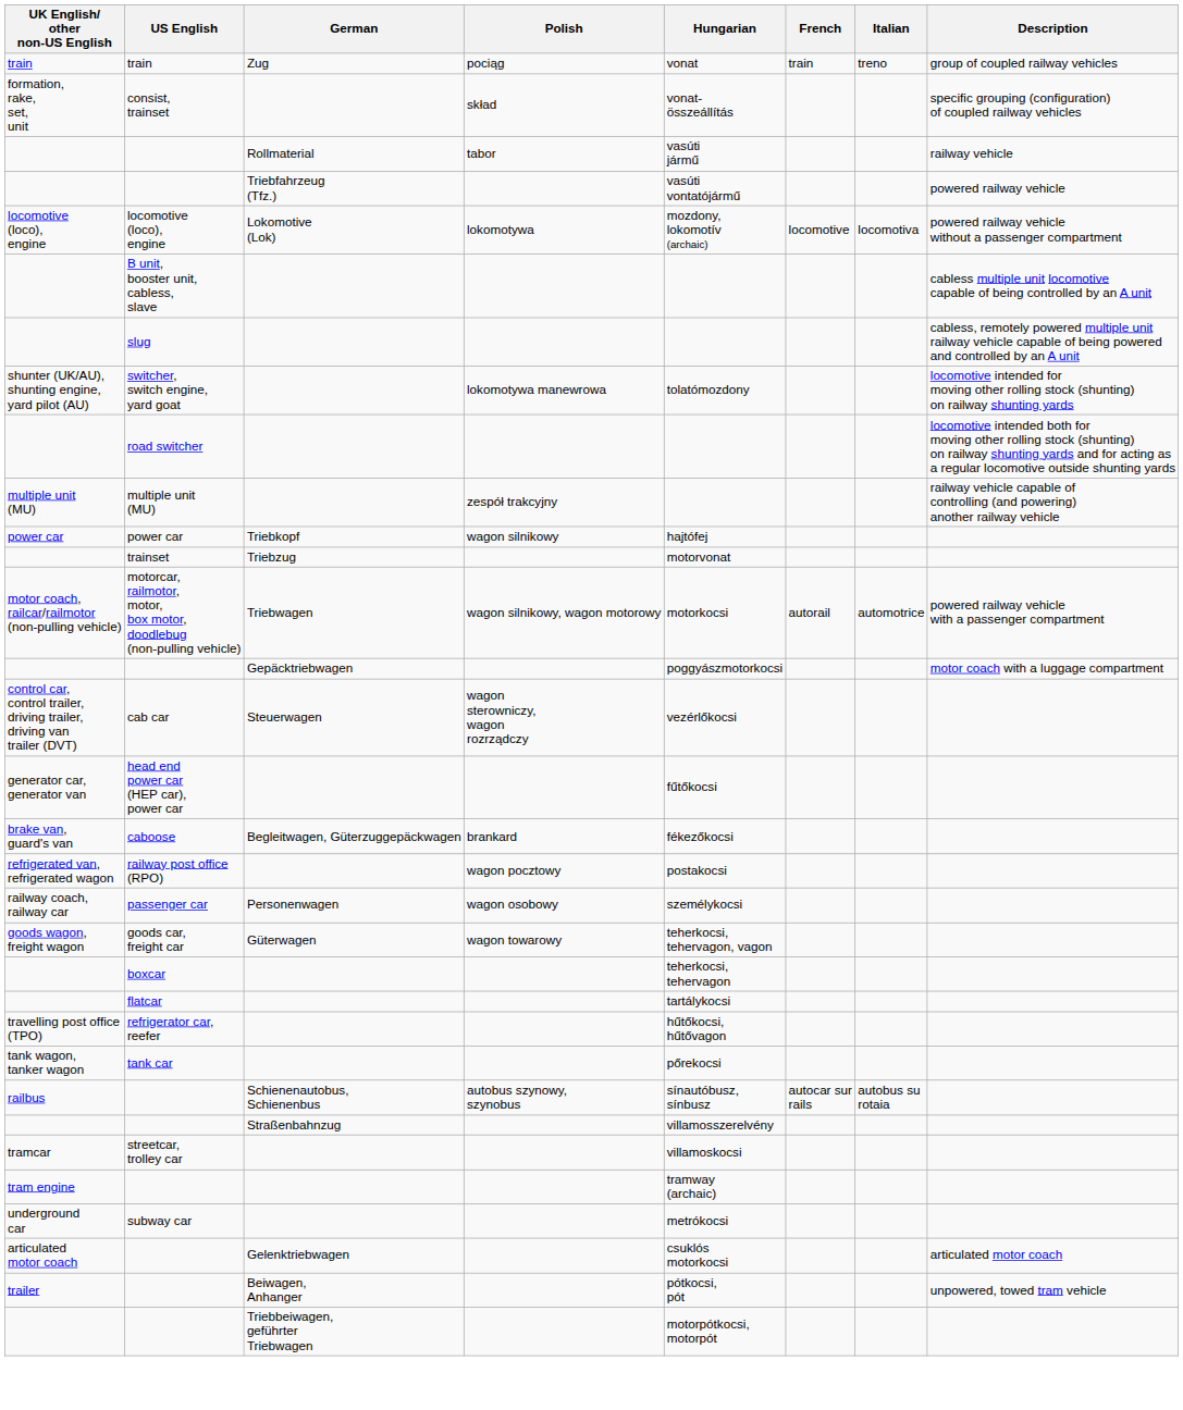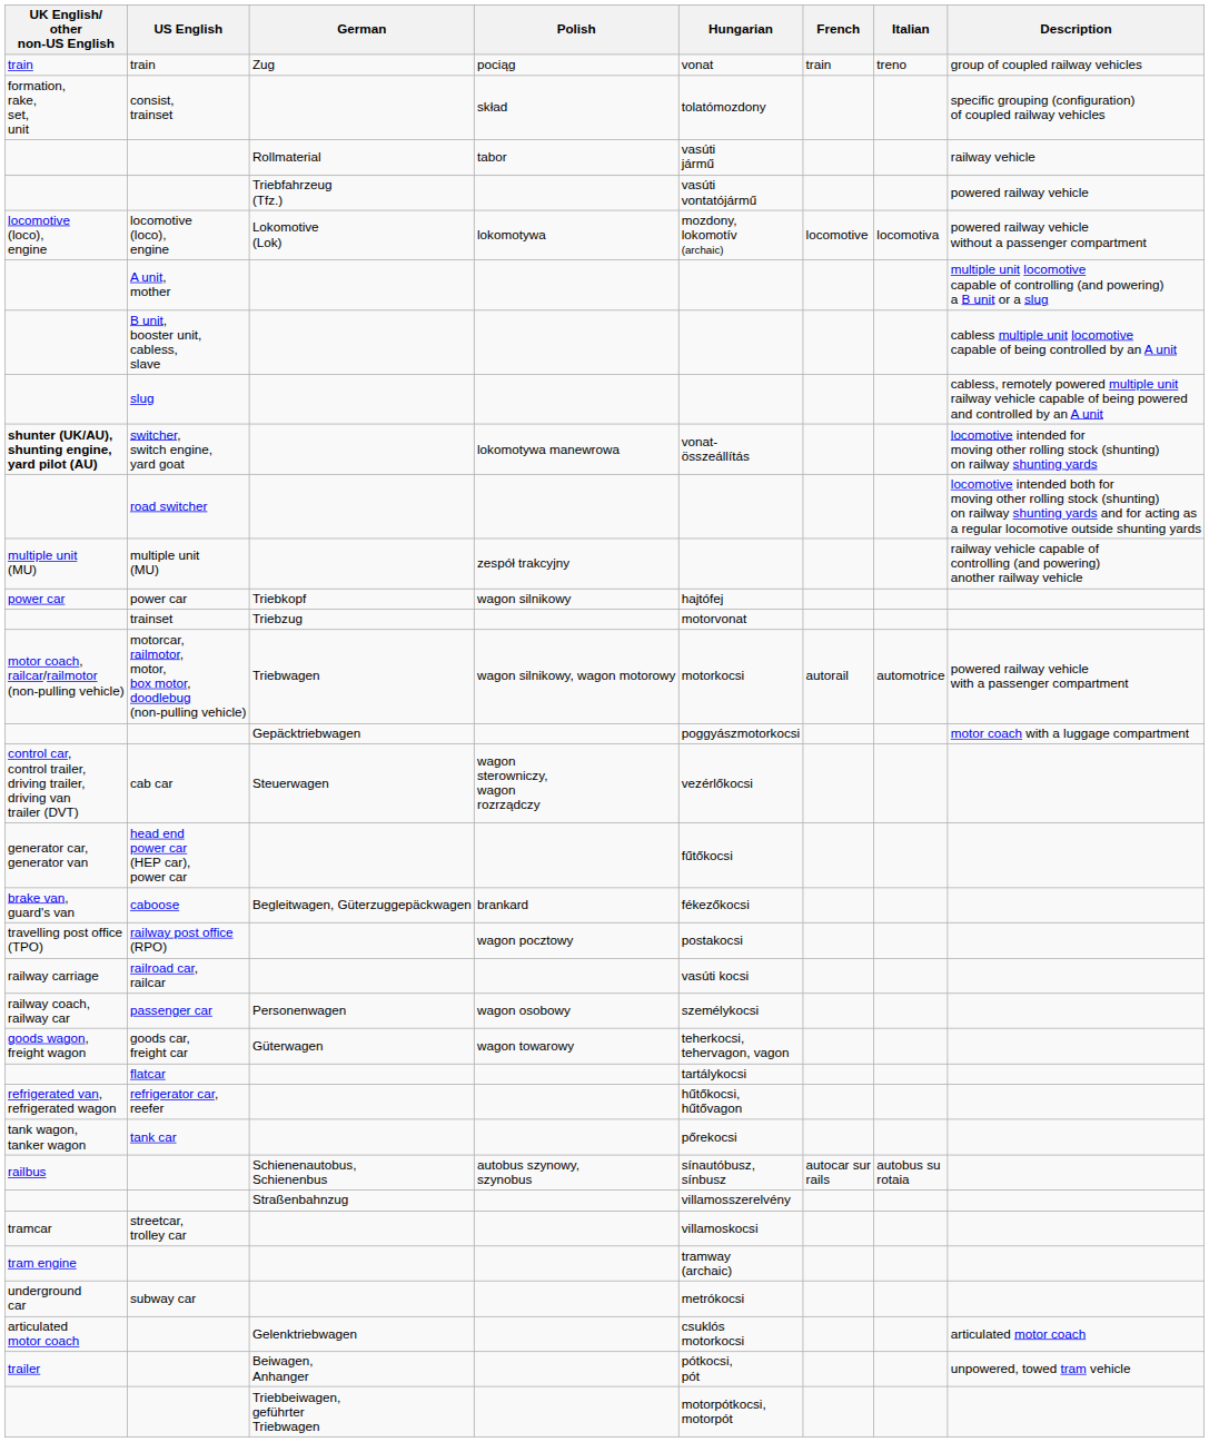 <table class="wikitable sortable">
 <tr>
 <th>UK English/<br>other<br>non-US English</th>
 <th>US English</th>
 <th>German</th>
 <th>Polish</th>
 <th>Hungarian</th>
 <th>French</th>
 <th>Italian</th>
 <th>Description</th>
 </tr>
 <tr>
 <td><a href='#'>train</a></td>
 <td>train</td>
 <td>Zug</td>
 <td>pociąg</td>
 <td>vonat</td>
 <td>train</td>
 <td>treno</td>
 <td>group of coupled railway vehicles</td>
 </tr>
 <tr>
 <td>formation,<br>rake,<br>set,<br>unit</td>
 <td>consist,<br>trainset</td>
 <td></td>
 <td>skład</td>
-<td>vonat-<br>összeállítás</td>
+<td>tolatómozdony</td>
 <td></td>
 <td></td>
 <td>specific grouping (configuration)<br>of coupled railway vehicles</td>
 </tr>
 <tr>
 <td></td>
 <td></td>
 <td>Rollmaterial</td>
 <td>tabor</td>
 <td>vasúti<br>jármű</td>
 <td></td>
 <td></td>
 <td>railway vehicle</td>
 </tr>
 <tr>
 <td></td>
 <td></td>
 <td>Triebfahrzeug<br>(Tfz.)</td>
 <td></td>
 <td>vasúti<br>vontatójármű</td>
 <td></td>
 <td></td>
 <td>powered railway vehicle</td>
 </tr>
 <tr>
 <td><a href='#'>locomotive</a><br>(loco),<br>engine</td>
 <td>locomotive<br>(loco),<br>engine</td>
 <td>Lokomotive<br>(Lok)</td>
 <td>lokomotywa</td>
 <td>mozdony,<br>lokomotív<br><small>(archaic)</small></td>
 <td>locomotive</td>
 <td>locomotiva</td>
 <td>powered railway vehicle<br>without a passenger compartment</td>
 </tr>
 <tr>
 <td></td>
+<td><a href='#'>A unit</a>,<br>mother</td>
+<td></td>
+<td></td>
+<td></td>
+<td></td>
+<td></td>
+<td><a href='#'>multiple unit</a> <a href='#'>locomotive</a><br>capable of controlling (and powering)<br>a <a href='#'>B unit</a> or a <a href='#'>slug</a></td>
+</tr>
+<tr>
+<td></td>
 <td><a href='#'>B unit</a>,<br>booster unit,<br>cabless,<br>slave</td>
 <td></td>
 <td></td>
 <td></td>
 <td></td>
 <td></td>
 <td>cabless <a href='#'>multiple unit</a> <a href='#'>locomotive</a><br>capable of being controlled by an <a href='#'>A unit</a></td>
 </tr>
 <tr>
 <td></td>
 <td><a href='#'>slug</a></td>
 <td></td>
 <td></td>
 <td></td>
 <td></td>
 <td></td>
 <td>cabless, remotely powered <a href='#'>multiple unit</a><br>railway vehicle capable of being powered<br>and controlled by an <a href='#'>A unit</a></td>
 </tr>
 <tr>
-<td>shunter (UK/AU),<br>shunting engine,<br>yard pilot (AU)</td>
+<td><strong>shunter (UK/AU),<br>shunting engine,<br>yard pilot (AU)</strong></td>
 <td><a href='#'>switcher</a>,<br>switch engine,<br>yard goat</td>
 <td></td>
 <td>lokomotywa manewrowa</td>
-<td>tolatómozdony</td>
+<td>vonat-<br>összeállítás</td>
 <td></td>
 <td></td>
 <td><a href='#'>locomotive</a> intended for<br>moving other rolling stock (shunting)<br>on railway <a href='#'>shunting yards</a></td>
 </tr>
 <tr>
 <td></td>
 <td><a href='#'>road switcher</a></td>
 <td></td>
 <td></td>
 <td></td>
 <td></td>
 <td></td>
 <td><a href='#'>locomotive</a> intended both for<br>moving other rolling stock (shunting)<br>on railway <a href='#'>shunting yards</a> and for acting as<br>a regular locomotive outside shunting yards</td>
 </tr>
 <tr>
 <td><a href='#'>multiple unit</a><br>(MU)</td>
 <td>multiple unit<br>(MU)</td>
 <td></td>
 <td>zespół trakcyjny</td>
 <td></td>
 <td></td>
 <td></td>
 <td>railway vehicle capable of<br>controlling (and powering)<br>another railway vehicle</td>
 </tr>
 <tr>
 <td><a href='#'>power car</a></td>
 <td>power car</td>
 <td>Triebkopf</td>
 <td>wagon silnikowy</td>
 <td>hajtófej</td>
 <td></td>
 <td></td>
 <td></td>
 </tr>
 <tr>
 <td></td>
 <td>trainset</td>
 <td>Triebzug</td>
 <td></td>
 <td>motorvonat</td>
 <td></td>
 <td></td>
 <td></td>
 </tr>
 <tr>
 <td><a href='#'>motor coach</a>,<br><a href='#'>railcar</a>/<a href='#'>railmotor</a><br>(non-pulling vehicle)</td>
 <td>motorcar,<br><a href='#'>railmotor</a>,<br>motor,<br><a href='#'>box motor</a>,<br><a href='#'>doodlebug</a><br>(non-pulling vehicle)</td>
 <td>Triebwagen</td>
 <td>wagon silnikowy, wagon motorowy</td>
 <td>motorkocsi</td>
 <td>autorail</td>
 <td>automotrice</td>
 <td>powered railway vehicle<br>with a passenger compartment</td>
 </tr>
 <tr>
 <td></td>
 <td></td>
 <td>Gepäcktriebwagen</td>
 <td></td>
 <td>poggyászmotorkocsi</td>
 <td></td>
 <td></td>
 <td><a href='#'>motor coach</a> with a luggage compartment</td>
 </tr>
 <tr>
 <td><a href='#'>control car</a>,<br>control trailer,<br>driving trailer,<br>driving van<br>trailer (DVT)</td>
 <td>cab car</td>
 <td>Steuerwagen</td>
 <td>wagon<br>sterowniczy,<br>wagon<br>rozrządczy</td>
 <td>vezérlőkocsi</td>
 <td></td>
 <td></td>
 <td></td>
 </tr>
 <tr>
 <td>generator car,<br>generator van</td>
 <td><a href='#'>head end<br>power car</a><br>(HEP car),<br>power car</td>
 <td></td>
 <td></td>
 <td>fűtőkocsi</td>
 <td></td>
 <td></td>
 <td></td>
 </tr>
 <tr>
 <td><a href='#'>brake van</a>,<br>guard's van</td>
 <td><a href='#'>caboose</a></td>
 <td>Begleitwagen, Güterzuggepäckwagen</td>
 <td>brankard</td>
 <td>fékezőkocsi</td>
 <td></td>
 <td></td>
 <td></td>
 </tr>
 <tr>
-<td><a href='#'>refrigerated van</a>,<br>refrigerated wagon</td>
+<td>travelling post office<br>(TPO)</td>
 <td><a href='#'>railway post office</a><br>(RPO)</td>
 <td></td>
 <td>wagon pocztowy</td>
 <td>postakocsi</td>
+<td></td>
+<td></td>
+<td></td>
+</tr>
+<tr>
+<td>railway carriage</td>
+<td><a href='#'>railroad car</a>,<br>railcar</td>
+<td></td>
+<td></td>
+<td>vasúti kocsi</td>
 <td></td>
 <td></td>
 <td></td>
 </tr>
 <tr>
 <td>railway coach,<br>railway car</td>
 <td><a href='#'>passenger car</a></td>
 <td>Personenwagen</td>
 <td>wagon osobowy</td>
 <td>személykocsi</td>
 <td></td>
 <td></td>
 <td></td>
 </tr>
 <tr>
 <td><a href='#'>goods wagon</a>,<br>freight wagon</td>
 <td>goods car,<br>freight car</td>
 <td>Güterwagen</td>
 <td>wagon towarowy</td>
 <td>teherkocsi,<br>tehervagon, vagon</td>
 <td></td>
 <td></td>
 <td></td>
 </tr>
 <tr>
 <td></td>
-<td><a href='#'>boxcar</a></td>
-<td></td>
-<td></td>
-<td>teherkocsi,<br>tehervagon</td>
-<td></td>
-<td></td>
-<td></td>
-</tr>
-<tr>
-<td></td>
 <td><a href='#'>flatcar</a></td>
 <td></td>
 <td></td>
 <td>tartálykocsi</td>
 <td></td>
 <td></td>
 <td></td>
 </tr>
 <tr>
-<td>travelling post office<br>(TPO)</td>
+<td><a href='#'>refrigerated van</a>,<br>refrigerated wagon</td>
 <td><a href='#'>refrigerator car</a>,<br>reefer</td>
 <td></td>
 <td></td>
 <td>hűtőkocsi,<br>hűtővagon</td>
 <td></td>
 <td></td>
 <td></td>
 </tr>
 <tr>
 <td>tank wagon,<br>tanker wagon</td>
 <td><a href='#'>tank car</a></td>
 <td></td>
 <td></td>
 <td>pőrekocsi</td>
 <td></td>
 <td></td>
 <td></td>
 </tr>
 <tr>
 <td><a href='#'>railbus</a></td>
 <td></td>
 <td>Schienenautobus,<br>Schienenbus</td>
 <td>autobus szynowy,<br>szynobus</td>
 <td>sínautóbusz,<br>sínbusz</td>
 <td>autocar sur<br>rails</td>
 <td>autobus su<br>rotaia</td>
 <td></td>
 </tr>
 <tr>
 <td></td>
 <td></td>
 <td>Straßenbahnzug</td>
 <td></td>
 <td>villamosszerelvény</td>
 <td></td>
 <td></td>
 <td></td>
 </tr>
 <tr>
 <td>tramcar</td>
 <td>streetcar,<br>trolley car</td>
 <td></td>
 <td></td>
 <td>villamoskocsi</td>
 <td></td>
 <td></td>
 <td></td>
 </tr>
 <tr>
 <td><a href='#'>tram engine</a></td>
 <td></td>
 <td></td>
 <td></td>
 <td>tramway<br>(archaic)</td>
 <td></td>
 <td></td>
 <td></td>
 </tr>
 <tr>
 <td>underground<br>car</td>
 <td>subway car</td>
 <td></td>
 <td></td>
 <td>metrókocsi</td>
 <td></td>
 <td></td>
 <td></td>
 </tr>
 <tr>
 <td>articulated<br><a href='#'>motor coach</a></td>
 <td></td>
 <td>Gelenktriebwagen</td>
 <td></td>
 <td>csuklós<br>motorkocsi</td>
 <td></td>
 <td></td>
 <td>articulated <a href='#'>motor coach</a></td>
 </tr>
 <tr>
 <td><a href='#'>trailer</a></td>
 <td></td>
 <td>Beiwagen,<br>Anhanger</td>
 <td></td>
 <td>pótkocsi,<br>pót</td>
 <td></td>
 <td></td>
 <td>unpowered, towed <a href='#'>tram</a> vehicle</td>
 </tr>
 <tr>
 <td></td>
 <td></td>
 <td>Triebbeiwagen,<br>geführter<br>Triebwagen</td>
 <td></td>
 <td>motorpótkocsi,<br>motorpót</td>
 <td></td>
 <td></td>
 <td></td>
 </tr>
 </table>
